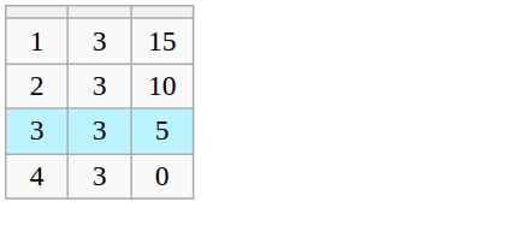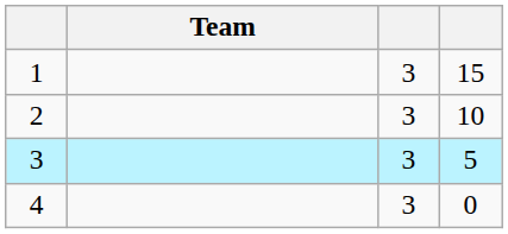 <table class="wikitable">
 <tr>
 <th style="width:28px;"></th>
+<th style="width:170px;">Team</th>
 <th style="width:28px;"></th>
 <th style="width:28px;"></th>
 </tr>
 <tr>
 <td align=center>1</td>
+<td></td>
 <td align=center>3</td>
 <td align=center>15</td>
 </tr>
 <tr>
 <td align=center>2</td>
+<td></td>
 <td align=center>3</td>
 <td align=center>10</td>
 </tr>
 <tr bgcolor=#BBF3FF>
 <td align=center>3</td>
+<td></td>
 <td align=center>3</td>
 <td align=center>5</td>
 </tr>
 <tr>
 <td align=center>4</td>
+<td></td>
 <td align=center>3</td>
 <td align=center>0</td>
 </tr>
 </table>
